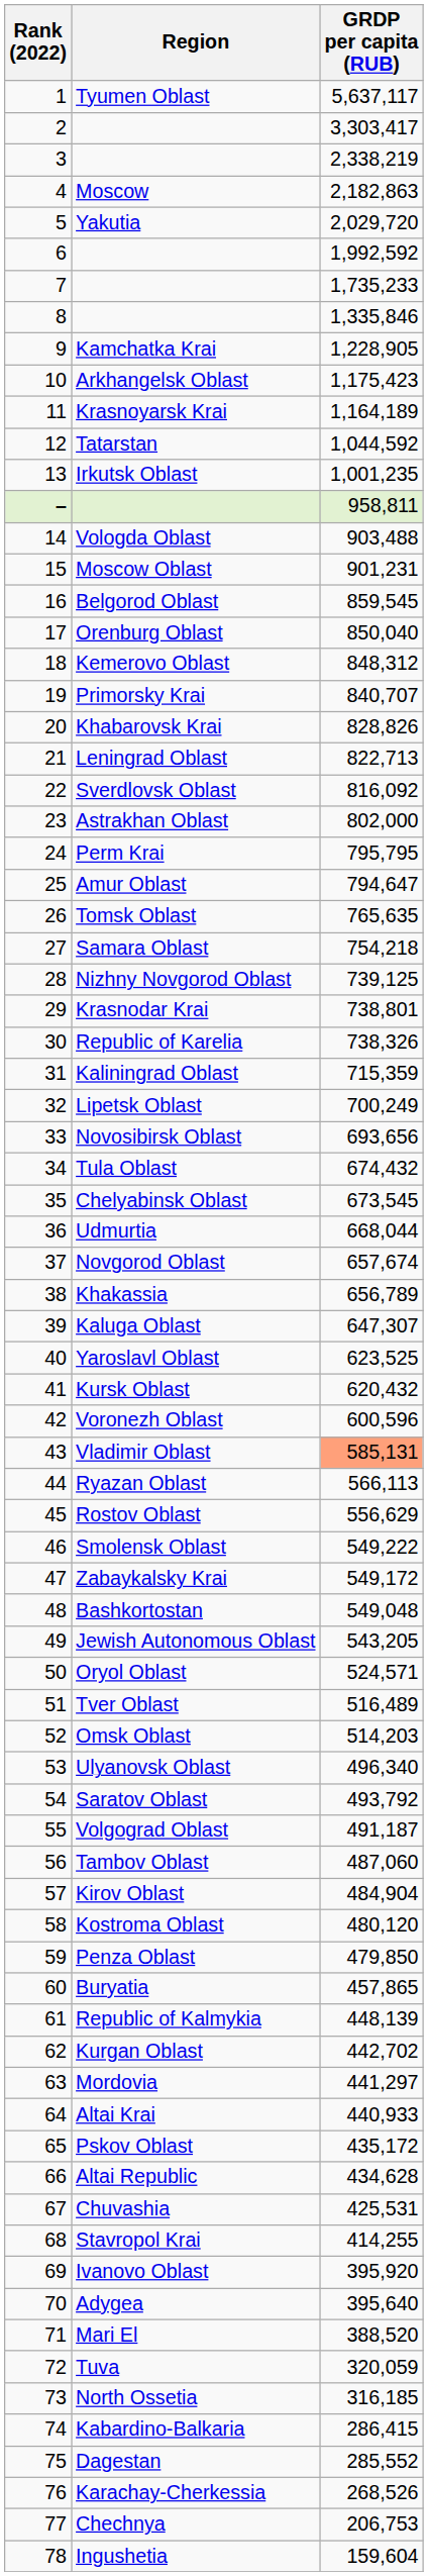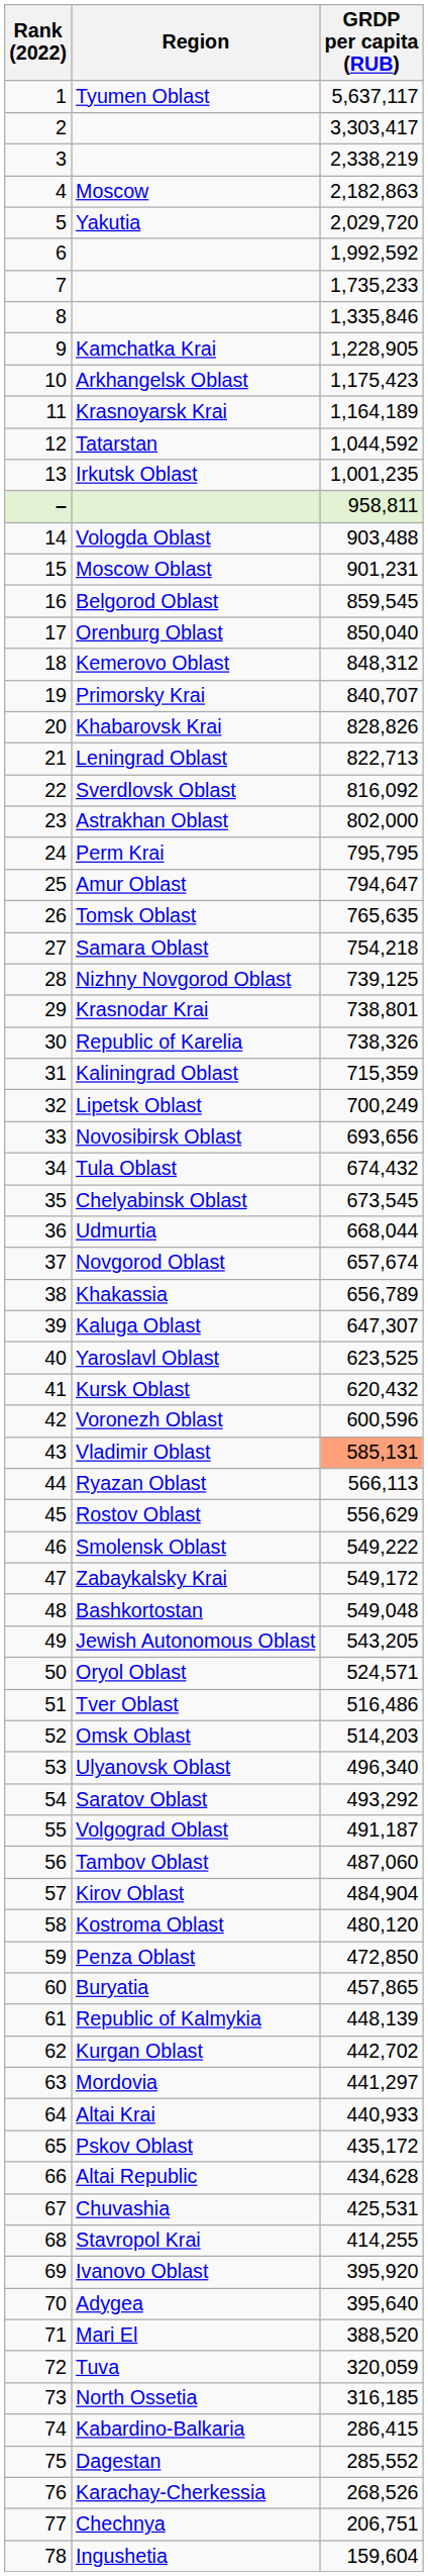 <table class="wikitable sortable">
 <tr align="center">
 <th>Rank<br>(2022)</th>
 <th>Region</th>
 <th>GRDP<br>per capita<br>(<a href='#'>RUB</a>)</th>
 </tr>
 <tr align="right">
 <td>1</td>
 <td align="left"> <a href='#'>Tyumen Oblast</a></td>
 <td>5,637,117</td>
 </tr>
 <tr align="right">
 <td>2</td>
 <td align="left"></td>
 <td>3,303,417</td>
 </tr>
 <tr align="right">
 <td>3</td>
 <td align="left"></td>
 <td>2,338,219</td>
 </tr>
 <tr align="right">
 <td>4</td>
 <td align="left"> <a href='#'>Moscow</a></td>
 <td>2,182,863</td>
 </tr>
 <tr align="right">
 <td>5</td>
 <td align="left"> <a href='#'>Yakutia</a></td>
 <td>2,029,720</td>
 </tr>
 <tr align="right">
 <td>6</td>
 <td align="left"></td>
 <td>1,992,592</td>
 </tr>
 <tr align="right">
 <td>7</td>
 <td align="left"></td>
 <td>1,735,233</td>
 </tr>
 <tr align="right">
 <td>8</td>
 <td align="left"></td>
 <td>1,335,846</td>
 </tr>
 <tr align="right">
 <td>9</td>
 <td align="left"> <a href='#'>Kamchatka Krai</a></td>
 <td>1,228,905</td>
 </tr>
 <tr align="right">
 <td>10</td>
 <td align="left"> <a href='#'>Arkhangelsk Oblast</a></td>
 <td>1,175,423</td>
 </tr>
 <tr align="right">
 <td>11</td>
 <td align="left"> <a href='#'>Krasnoyarsk Krai</a></td>
 <td>1,164,189</td>
 </tr>
 <tr align="right">
 <td>12</td>
 <td align="left"> <a href='#'>Tatarstan</a></td>
 <td>1,044,592</td>
 </tr>
 <tr align="right">
 <td>13</td>
 <td align="left"> <a href='#'>Irkutsk Oblast</a></td>
 <td>1,001,235</td>
 </tr>
 <tr align="center" bgcolor="#E2F2D2">
 <td align="right"><strong>–</strong></td>
 <td align="left"><strong></strong></td>
 <td align="right">958,811</td>
 </tr>
 <tr align="right">
 <td>14</td>
 <td align="left"> <a href='#'>Vologda Oblast</a></td>
 <td>903,488</td>
 </tr>
 <tr align="right">
 <td>15</td>
 <td align="left"> <a href='#'>Moscow Oblast</a></td>
 <td>901,231</td>
 </tr>
 <tr align="right">
 <td>16</td>
 <td align="left"> <a href='#'>Belgorod Oblast</a></td>
 <td>859,545</td>
 </tr>
 <tr align="right">
 <td>17</td>
 <td align="left"> <a href='#'>Orenburg Oblast</a></td>
 <td>850,040</td>
 </tr>
 <tr align="right">
 <td>18</td>
 <td align="left"> <a href='#'>Kemerovo Oblast</a></td>
 <td>848,312</td>
 </tr>
 <tr align="right">
 <td>19</td>
 <td align="left"> <a href='#'>Primorsky Krai</a></td>
 <td>840,707</td>
 </tr>
 <tr align="right">
 <td>20</td>
 <td align="left"> <a href='#'>Khabarovsk Krai</a></td>
 <td>828,826</td>
 </tr>
 <tr align="right">
 <td>21</td>
 <td align="left"> <a href='#'>Leningrad Oblast</a></td>
 <td>822,713</td>
 </tr>
 <tr align="right">
 <td>22</td>
 <td align="left"> <a href='#'>Sverdlovsk Oblast</a></td>
 <td>816,092</td>
 </tr>
 <tr align="right">
 <td>23</td>
 <td align="left"> <a href='#'>Astrakhan Oblast</a></td>
 <td>802,000</td>
 </tr>
 <tr align="right">
 <td>24</td>
 <td align="left"> <a href='#'>Perm Krai</a></td>
 <td>795,795</td>
 </tr>
 <tr align="right">
 <td>25</td>
 <td align="left"> <a href='#'>Amur Oblast</a></td>
 <td>794,647</td>
 </tr>
 <tr align="right">
 <td>26</td>
 <td align="left"> <a href='#'>Tomsk Oblast</a></td>
 <td>765,635</td>
 </tr>
 <tr align="right">
 <td>27</td>
 <td align="left"> <a href='#'>Samara Oblast</a></td>
 <td>754,218</td>
 </tr>
 <tr align="right">
 <td>28</td>
 <td align="left"> <a href='#'>Nizhny Novgorod Oblast</a></td>
 <td>739,125</td>
 </tr>
 <tr align="right">
 <td>29</td>
 <td align="left"> <a href='#'>Krasnodar Krai</a></td>
 <td>738,801</td>
 </tr>
 <tr align="right">
 <td>30</td>
 <td align="left"> <a href='#'>Republic of Karelia</a></td>
 <td>738,326</td>
 </tr>
 <tr align="right">
 <td>31</td>
 <td align="left"> <a href='#'>Kaliningrad Oblast</a></td>
 <td>715,359</td>
 </tr>
 <tr align="right">
 <td>32</td>
 <td align="left"> <a href='#'>Lipetsk Oblast</a></td>
 <td>700,249</td>
 </tr>
 <tr align="right">
 <td>33</td>
 <td align="left"> <a href='#'>Novosibirsk Oblast</a></td>
 <td>693,656</td>
 </tr>
 <tr align="right">
 <td>34</td>
 <td align="left"> <a href='#'>Tula Oblast</a></td>
 <td>674,432</td>
 </tr>
 <tr align="right">
 <td>35</td>
 <td align="left"> <a href='#'>Chelyabinsk Oblast</a></td>
 <td>673,545</td>
 </tr>
 <tr align="right">
 <td>36</td>
 <td align="left"> <a href='#'>Udmurtia</a></td>
 <td>668,044</td>
 </tr>
 <tr align="right">
 <td>37</td>
 <td align="left"> <a href='#'>Novgorod Oblast</a></td>
 <td>657,674</td>
 </tr>
 <tr align="right">
 <td>38</td>
 <td align="left"> <a href='#'>Khakassia</a></td>
 <td>656,789</td>
 </tr>
 <tr align="right">
 <td>39</td>
 <td align="left"> <a href='#'>Kaluga Oblast</a></td>
 <td>647,307</td>
 </tr>
 <tr align="right">
 <td>40</td>
 <td align="left"> <a href='#'>Yaroslavl Oblast</a></td>
 <td>623,525</td>
 </tr>
 <tr align="right">
 <td>41</td>
 <td align="left"> <a href='#'>Kursk Oblast</a></td>
 <td>620,432</td>
 </tr>
 <tr align="right">
 <td>42</td>
 <td align="left"> <a href='#'>Voronezh Oblast</a></td>
 <td>600,596</td>
 </tr>
 <tr align="right">
 <td>43</td>
 <td align="left"> <a href='#'>Vladimir Oblast</a></td>
 <td style="background: lightsalmon;">585,131</td>
 </tr>
 <tr align="right">
 <td>44</td>
 <td align="left"> <a href='#'>Ryazan Oblast</a></td>
 <td>566,113</td>
 </tr>
 <tr align="right">
 <td>45</td>
 <td align="left"> <a href='#'>Rostov Oblast</a></td>
 <td>556,629</td>
 </tr>
 <tr align="right">
 <td>46</td>
 <td align="left"> <a href='#'>Smolensk Oblast</a></td>
 <td>549,222</td>
 </tr>
 <tr align="right">
 <td>47</td>
 <td align="left"> <a href='#'>Zabaykalsky Krai</a></td>
 <td>549,172</td>
 </tr>
 <tr align="right">
 <td>48</td>
 <td align="left"> <a href='#'>Bashkortostan</a></td>
 <td>549,048</td>
 </tr>
 <tr align="right">
 <td>49</td>
 <td align="left"> <a href='#'>Jewish Autonomous Oblast</a></td>
 <td>543,205</td>
 </tr>
 <tr align="right">
 <td>50</td>
 <td align="left"> <a href='#'>Oryol Oblast</a></td>
 <td>524,571</td>
 </tr>
 <tr align="right">
 <td>51</td>
 <td align="left"> <a href='#'>Tver Oblast</a></td>
-<td>516,489</td>
+<td>516,486</td>
 </tr>
 <tr align="right">
 <td>52</td>
 <td align="left"> <a href='#'>Omsk Oblast</a></td>
 <td>514,203</td>
 </tr>
 <tr align="right">
 <td>53</td>
 <td align="left"> <a href='#'>Ulyanovsk Oblast</a></td>
 <td>496,340</td>
 </tr>
 <tr align="right">
 <td>54</td>
 <td align="left"> <a href='#'>Saratov Oblast</a></td>
-<td>493,792</td>
+<td>493,292</td>
 </tr>
 <tr align="right">
 <td>55</td>
 <td align="left"> <a href='#'>Volgograd Oblast</a></td>
 <td>491,187</td>
 </tr>
 <tr align="right">
 <td>56</td>
 <td align="left"> <a href='#'>Tambov Oblast</a></td>
 <td>487,060</td>
 </tr>
 <tr align="right">
 <td>57</td>
 <td align="left"> <a href='#'>Kirov Oblast</a></td>
 <td>484,904</td>
 </tr>
 <tr align="right">
 <td>58</td>
 <td align="left"> <a href='#'>Kostroma Oblast</a></td>
 <td>480,120</td>
 </tr>
 <tr align="right">
 <td>59</td>
 <td align="left"> <a href='#'>Penza Oblast</a></td>
-<td>479,850</td>
+<td>472,850</td>
 </tr>
 <tr align="right">
 <td>60</td>
 <td align="left"> <a href='#'>Buryatia</a></td>
 <td>457,865</td>
 </tr>
 <tr align="right">
 <td>61</td>
 <td align="left"> <a href='#'>Republic of Kalmykia</a></td>
 <td>448,139</td>
 </tr>
 <tr align="right">
 <td>62</td>
 <td align="left"> <a href='#'>Kurgan Oblast</a></td>
 <td>442,702</td>
 </tr>
 <tr align="right">
 <td>63</td>
 <td align="left"> <a href='#'>Mordovia</a></td>
 <td>441,297</td>
 </tr>
 <tr align="right">
 <td>64</td>
 <td align="left"> <a href='#'>Altai Krai</a></td>
 <td>440,933</td>
 </tr>
 <tr align="right">
 <td>65</td>
 <td align="left"> <a href='#'>Pskov Oblast</a></td>
 <td>435,172</td>
 </tr>
 <tr align="right">
 <td>66</td>
 <td align="left"> <a href='#'>Altai Republic</a></td>
 <td>434,628</td>
 </tr>
 <tr align="right">
 <td>67</td>
 <td align="left"> <a href='#'>Chuvashia</a></td>
 <td>425,531</td>
 </tr>
 <tr align="right">
 <td>68</td>
 <td align="left"> <a href='#'>Stavropol Krai</a></td>
 <td>414,255</td>
 </tr>
 <tr align="right">
 <td>69</td>
 <td align="left"> <a href='#'>Ivanovo Oblast</a></td>
 <td>395,920</td>
 </tr>
 <tr align="right">
 <td>70</td>
 <td align="left"> <a href='#'>Adygea</a></td>
 <td>395,640</td>
 </tr>
 <tr align="right">
 <td>71</td>
 <td align="left"> <a href='#'>Mari El</a></td>
 <td>388,520</td>
 </tr>
 <tr align="right">
 <td>72</td>
 <td align="left"> <a href='#'>Tuva</a></td>
 <td>320,059</td>
 </tr>
 <tr align="right">
 <td>73</td>
 <td align="left"> <a href='#'>North Ossetia</a></td>
 <td>316,185</td>
 </tr>
 <tr align="right">
 <td>74</td>
 <td align="left"> <a href='#'>Kabardino-Balkaria</a></td>
 <td>286,415</td>
 </tr>
 <tr align="right">
 <td>75</td>
 <td align="left"> <a href='#'>Dagestan</a></td>
 <td>285,552</td>
 </tr>
 <tr align="right">
 <td>76</td>
 <td align="left"> <a href='#'>Karachay-Cherkessia</a></td>
 <td>268,526</td>
 </tr>
 <tr align="right">
 <td>77</td>
 <td align="left"> <a href='#'>Chechnya</a></td>
-<td>206,753</td>
+<td>206,751</td>
 </tr>
 <tr align="right">
 <td>78</td>
 <td align="left"> <a href='#'>Ingushetia</a></td>
 <td>159,604</td>
 </tr>
 </table>
